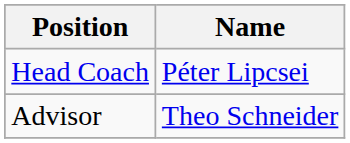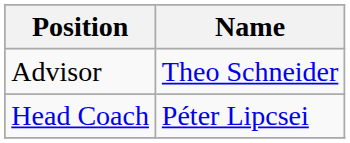 <table class="wikitable">
 <tr>
 <th>Position</th>
 <th>Name</th>
 </tr>
 <tr>
+<td>Advisor</td>
+<td> <a href='#'>Theo Schneider</a></td>
+</tr>
+<tr>
 <td><a href='#'>Head Coach</a></td>
 <td> <a href='#'>Péter Lipcsei</a></td>
 </tr>
-<tr>
-<td>Advisor</td>
-<td> <a href='#'>Theo Schneider</a></td>
-</tr>
 </table>
